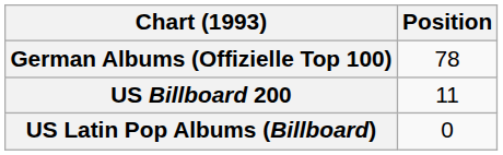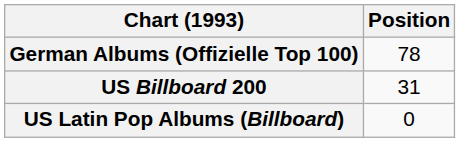 <table class="wikitable sortable plainrowheaders">
 <tr>
 <th>Chart (1993)</th>
 <th>Position</th>
 </tr>
 <tr>
 <th scope="row">German Albums (Offizielle Top 100)</th>
 <td align="center">78</td>
 </tr>
 <tr>
 <th scope="row">US <em>Billboard</em> 200</th>
-<td align="center">11</td>
+<td align="center">31</td>
 </tr>
 <tr>
 <th scope="row">US Latin Pop Albums (<em>Billboard</em>)</th>
 <td align="center">0</td>
 </tr>
 </table>
